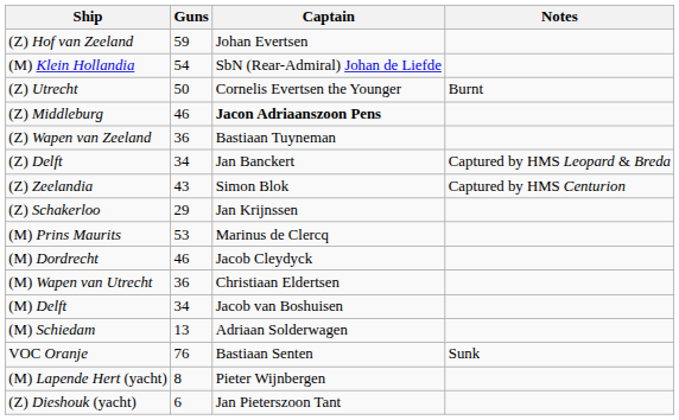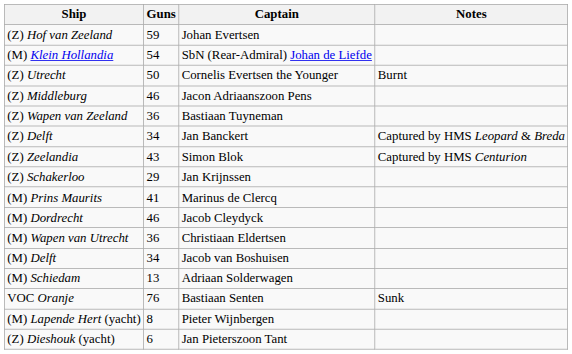 <table class="wikitable">
 <tr>
 <th>Ship</th>
 <th>Guns</th>
 <th>Captain</th>
 <th>Notes</th>
 </tr>
 <tr>
 <td>(Z) <em>Hof van Zeeland</em></td>
 <td>59</td>
 <td>Johan Evertsen</td>
 <td></td>
 </tr>
 <tr>
 <td>(M) <em><a href='#'>Klein Hollandia</a></em></td>
 <td>54</td>
 <td>SbN (Rear-Admiral) <a href='#'>Johan de Liefde</a></td>
 <td></td>
 </tr>
 <tr>
 <td>(Z) <em>Utrecht</em></td>
 <td>50</td>
 <td>Cornelis Evertsen the Younger</td>
 <td>Burnt</td>
 </tr>
 <tr>
 <td>(Z) <em>Middleburg</em></td>
 <td>46</td>
-<td><strong>Jacon Adriaanszoon Pens</strong></td>
+<td>Jacon Adriaanszoon Pens</td>
 <td></td>
 </tr>
 <tr>
 <td>(Z) <em>Wapen van Zeeland</em></td>
 <td>36</td>
 <td>Bastiaan Tuyneman</td>
 </tr>
 <tr>
 <td>(Z) <em>Delft</em></td>
 <td>34</td>
 <td>Jan Banckert</td>
 <td>Captured by HMS <em>Leopard</em> & <em>Breda</em></td>
 </tr>
 <tr>
 <td>(Z) <em>Zeelandia</em></td>
 <td>43</td>
 <td>Simon Blok</td>
 <td>Captured by HMS <em>Centurion</em></td>
 </tr>
 <tr>
 <td>(Z) <em>Schakerloo</em></td>
 <td>29</td>
 <td>Jan Krijnssen</td>
 </tr>
 <tr>
 <td>(M) <em>Prins Maurits</em></td>
-<td>53</td>
+<td>41</td>
 <td>Marinus de Clercq</td>
 <td></td>
 </tr>
 <tr>
 <td>(M) <em>Dordrecht</em></td>
 <td>46</td>
 <td>Jacob Cleydyck</td>
 <td></td>
 </tr>
 <tr>
 <td>(M) <em>Wapen van Utrecht</em></td>
 <td>36</td>
 <td>Christiaan Eldertsen</td>
 <td></td>
 </tr>
 <tr>
 <td>(M) <em>Delft</em></td>
 <td>34</td>
 <td>Jacob van Boshuisen</td>
 <td></td>
 </tr>
 <tr>
 <td>(M) <em>Schiedam</em></td>
 <td>13</td>
 <td>Adriaan Solderwagen</td>
 <td></td>
 </tr>
 <tr>
 <td>VOC <em>Oranje</em></td>
 <td>76</td>
 <td>Bastiaan Senten</td>
 <td>Sunk</td>
 </tr>
 <tr>
 <td>(M) <em>Lapende Hert</em> (yacht)</td>
 <td>8</td>
 <td>Pieter Wijnbergen</td>
 <td></td>
 </tr>
 <tr>
 <td>(Z) <em>Dieshouk</em> (yacht)</td>
 <td>6</td>
 <td>Jan Pieterszoon Tant</td>
 <td></td>
 </tr>
 </table>
